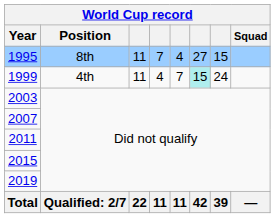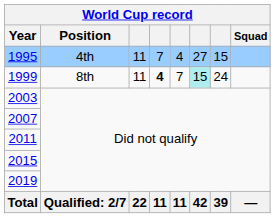 <table class="wikitable" style="text-align: center;">
 <tr>
 <th colspan=9><a href='#'>World Cup record</a></th>
 </tr>
 <tr>
 <th>Year</th>
 <th>Position</th>
 <th></th>
 <th></th>
 <th></th>
 <th></th>
 <th></th>
 <th><small>Squad</small></th>
 </tr>
 <tr style="background:#9acdff;">
 <td> <a href='#'>1995</a></td>
-<td>8th</td>
+<td>4th</td>
 <td>11</td>
 <td>7</td>
 <td>4</td>
 <td>27</td>
 <td>15</td>
 <td></td>
 </tr>
 <tr>
 <td> <a href='#'>1999</a></td>
-<td>4th</td>
+<td>8th</td>
 <td>11</td>
-<td>4</td>
+<td><strong>4</strong></td>
 <td>7</td>
 <td style="background: paleturquoise;">15</td>
 <td>24</td>
 <td></td>
 </tr>
 <tr>
 <td> <a href='#'>2003</a></td>
 <td colspan="7" rowspan="5">Did not qualify</td>
 </tr>
 <tr>
 <td> <a href='#'>2007</a></td>
 </tr>
 <tr>
 <td> <a href='#'>2011</a></td>
 </tr>
 <tr>
 <td> <a href='#'>2015</a></td>
 </tr>
 <tr>
 <td> <a href='#'>2019</a></td>
 </tr>
 <tr>
 <th>Total</th>
 <th>Qualified: 2/7</th>
 <th>22</th>
 <th>11</th>
 <th>11</th>
 <th>42</th>
 <th>39</th>
 <th>—</th>
 </tr>
 </table>
